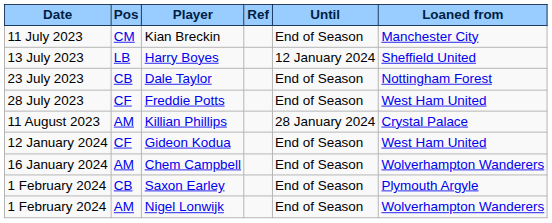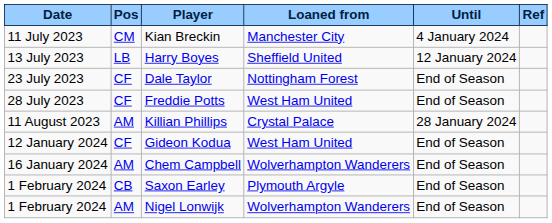 <table class="wikitable plainrowheaders sortable">
 <tr>
 <th style="background:#99ccff; color:#001f44; border:1px solid #001f44">Date</th>
 <th style="background:#99ccff; color:#001f44; border:1px solid #001f44">Pos</th>
 <th style="background:#99ccff; color:#001f44; border:1px solid #001f44">Player</th>
+<th style="background:#99ccff; color:#001f44; border:1px solid #001f44">Loaned from</th>
+<th style="background:#99ccff; color:#001f44; border:1px solid #001f44">Until</th>
 <th style="background:#99ccff; color:#001f44; border:1px solid #001f44">Ref</th>
-<th style="background:#99ccff; color:#001f44; border:1px solid #001f44">Until</th>
-<th style="background:#99ccff; color:#001f44; border:1px solid #001f44">Loaned from</th>
 </tr>
 <tr>
 <td>11 July 2023</td>
 <td><a href='#'>CM</a></td>
 <td> Kian Breckin</td>
+<td> <a href='#'>Manchester City</a></td>
+<td>4 January 2024</td>
 <td></td>
-<td>End of Season</td>
-<td> <a href='#'>Manchester City</a></td>
 </tr>
 <tr>
 <td>13 July 2023</td>
 <td><a href='#'>LB</a></td>
 <td> <a href='#'>Harry Boyes</a></td>
+<td> <a href='#'>Sheffield United</a></td>
+<td>12 January 2024</td>
 <td></td>
-<td>12 January 2024</td>
-<td> <a href='#'>Sheffield United</a></td>
 </tr>
 <tr>
 <td>23 July 2023</td>
-<td><a href='#'>CB</a></td>
+<td><a href='#'>CF</a></td>
 <td> <a href='#'>Dale Taylor</a></td>
+<td> <a href='#'>Nottingham Forest</a></td>
+<td>End of Season</td>
 <td></td>
-<td>End of Season</td>
-<td> <a href='#'>Nottingham Forest</a></td>
 </tr>
 <tr>
 <td>28 July 2023</td>
 <td><a href='#'>CF</a></td>
 <td> <a href='#'>Freddie Potts</a></td>
+<td> <a href='#'>West Ham United</a></td>
+<td>End of Season</td>
 <td></td>
-<td>End of Season</td>
-<td> <a href='#'>West Ham United</a></td>
 </tr>
 <tr>
 <td>11 August 2023</td>
 <td><a href='#'>AM</a></td>
 <td> <a href='#'>Killian Phillips</a></td>
+<td> <a href='#'>Crystal Palace</a></td>
+<td>28 January 2024</td>
 <td></td>
-<td>28 January 2024</td>
-<td> <a href='#'>Crystal Palace</a></td>
 </tr>
 <tr>
 <td>12 January 2024</td>
 <td><a href='#'>CF</a></td>
 <td> <a href='#'>Gideon Kodua</a></td>
+<td> <a href='#'>West Ham United</a></td>
+<td>End of Season</td>
 <td></td>
-<td>End of Season</td>
-<td> <a href='#'>West Ham United</a></td>
 </tr>
 <tr>
 <td>16 January 2024</td>
 <td><a href='#'>AM</a></td>
 <td> <a href='#'>Chem Campbell</a></td>
+<td> <a href='#'>Wolverhampton Wanderers</a></td>
+<td>End of Season</td>
 <td></td>
-<td>End of Season</td>
-<td> <a href='#'>Wolverhampton Wanderers</a></td>
 </tr>
 <tr>
 <td>1 February 2024</td>
 <td><a href='#'>CB</a></td>
 <td> <a href='#'>Saxon Earley</a></td>
+<td> <a href='#'>Plymouth Argyle</a></td>
+<td>End of Season</td>
 <td></td>
-<td>End of Season</td>
-<td> <a href='#'>Plymouth Argyle</a></td>
 </tr>
 <tr>
 <td>1 February 2024</td>
 <td><a href='#'>AM</a></td>
 <td> <a href='#'>Nigel Lonwijk</a></td>
+<td> <a href='#'>Wolverhampton Wanderers</a></td>
+<td>End of Season</td>
 <td></td>
-<td>End of Season</td>
-<td> <a href='#'>Wolverhampton Wanderers</a></td>
 </tr>
 </table>
